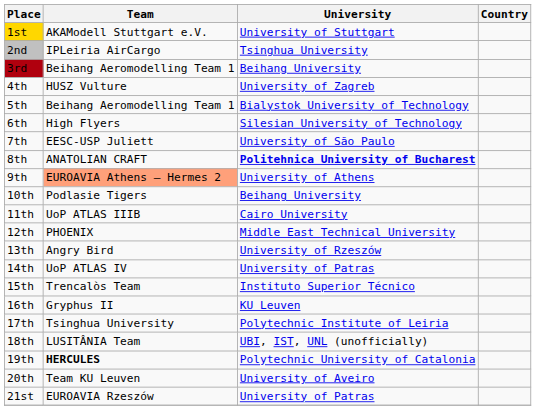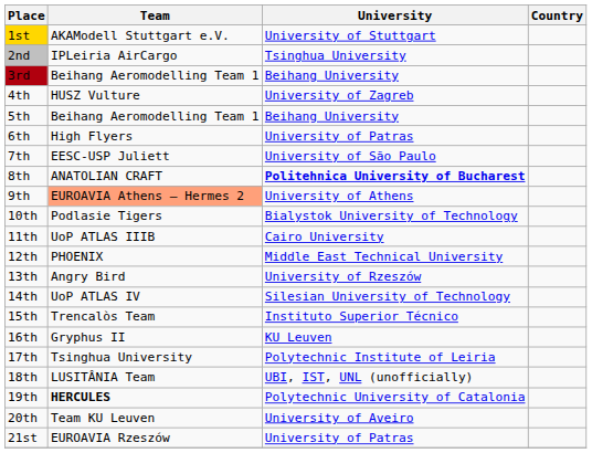 <table class="wikitable" border="1">
 <tr>
 <th>Place</th>
 <th>Team</th>
 <th>University</th>
 <th>Country</th>
 </tr>
 <tr --->
 <td bgcolor=gold>1st</td>
 <td>AKAModell Stuttgart e.V.</td>
 <td><a href='#'>University of Stuttgart</a></td>
 <td></td>
 </tr>
 <tr --->
 <td bgcolor=silver>2nd</td>
 <td>IPLeiria AirCargo</td>
 <td><a href='#'>Tsinghua University</a></td>
 <td></td>
 </tr>
 <tr --->
 <td bgcolor=bronze>3rd</td>
 <td>Beihang Aeromodelling Team 1</td>
 <td><a href='#'>Beihang University</a></td>
 <td></td>
 </tr>
 <tr --->
 <td>4th</td>
 <td>HUSZ Vulture</td>
 <td><a href='#'>University of Zagreb</a></td>
 <td></td>
 </tr>
 <tr --->
 <td>5th</td>
 <td>Beihang Aeromodelling Team 1</td>
-<td><a href='#'>Bialystok University of Technology</a></td>
+<td><a href='#'>Beihang University</a></td>
 <td></td>
 </tr>
 <tr --->
 <td>6th</td>
 <td>High Flyers</td>
-<td><a href='#'>Silesian University of Technology</a></td>
+<td><a href='#'>University of Patras</a></td>
 <td></td>
 </tr>
 <tr --->
 <td>7th</td>
 <td>EESC-USP Juliett</td>
 <td><a href='#'>University of São Paulo</a></td>
 <td></td>
 </tr>
 <tr --->
 <td>8th</td>
 <td>ANATOLIAN CRAFT</td>
 <td><strong><a href='#'>Politehnica University of Bucharest</a></strong></td>
 <td></td>
 </tr>
 <tr --->
 <td>9th</td>
 <td style="background: lightsalmon;">EUROAVIA Athens – Hermes 2</td>
 <td><a href='#'>University of Athens</a></td>
 <td></td>
 </tr>
 <tr --->
 <td>10th</td>
 <td>Podlasie Tigers</td>
-<td><a href='#'>Beihang University</a></td>
+<td><a href='#'>Bialystok University of Technology</a></td>
 <td></td>
 </tr>
 <tr --->
 <td>11th</td>
 <td>UoP ATLAS IIIB</td>
 <td><a href='#'>Cairo University</a></td>
 <td></td>
 </tr>
 <tr --->
 <td>12th</td>
 <td>PHOENIX</td>
 <td><a href='#'>Middle East Technical University</a></td>
 <td></td>
 </tr>
 <tr --->
 <td>13th</td>
 <td>Angry Bird</td>
 <td><a href='#'>University of Rzeszów</a></td>
 <td></td>
 </tr>
 <tr --->
 <td>14th</td>
 <td>UoP ATLAS IV</td>
-<td><a href='#'>University of Patras</a></td>
+<td><a href='#'>Silesian University of Technology</a></td>
 <td></td>
 </tr>
 <tr --->
 <td>15th</td>
 <td>Trencalòs Team</td>
 <td><a href='#'>Instituto Superior Técnico</a></td>
 <td></td>
 </tr>
 <tr --->
 <td>16th</td>
 <td>Gryphus II</td>
 <td><a href='#'>KU Leuven</a></td>
 <td></td>
 </tr>
 <tr --->
 <td>17th</td>
 <td>Tsinghua University</td>
 <td><a href='#'>Polytechnic Institute of Leiria</a></td>
 <td></td>
 </tr>
 <tr --->
 <td>18th</td>
 <td>LUSITÂNIA Team</td>
 <td><a href='#'>UBI</a>, <a href='#'>IST</a>, <a href='#'>UNL</a> (unofficially)</td>
 <td></td>
 </tr>
 <tr --->
 <td>19th</td>
 <td><strong>HERCULES</strong></td>
 <td><a href='#'>Polytechnic University of Catalonia</a></td>
 <td></td>
 </tr>
 <tr --->
 <td>20th</td>
 <td>Team KU Leuven</td>
 <td><a href='#'>University of Aveiro</a></td>
 <td></td>
 </tr>
 <tr --->
 <td>21st</td>
 <td>EUROAVIA Rzeszów</td>
 <td><a href='#'>University of Patras</a></td>
 <td></td>
 </tr>
 <tr --->
 </tr>
 </table>
